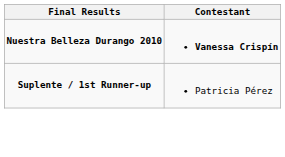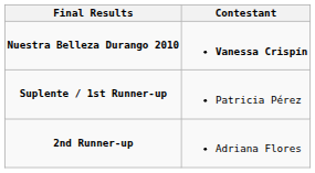 <table class="wikitable">
 <tr>
 <th>Final Results</th>
 <th>Contestant</th>
 </tr>
 <tr>
 <td align="center"><strong>Nuestra Belleza Durango 2010</strong></td>
 <td><br><ul><li><strong>Vanessa Crispín</strong></li></ul></td>
 </tr>
 <tr>
 <td align="center"><strong>Suplente / 1st Runner-up</strong></td>
 <td><br><ul><li>Patricia Pérez</li></ul></td>
 </tr>
+<tr>
+<td align="center"><strong>2nd Runner-up</strong></td>
+<td><br><ul><li>Adriana Flores</li></ul></td>
+</tr>
 </table>
